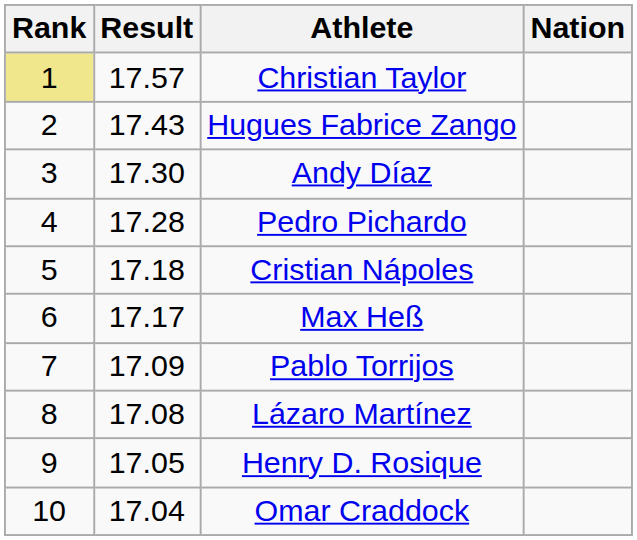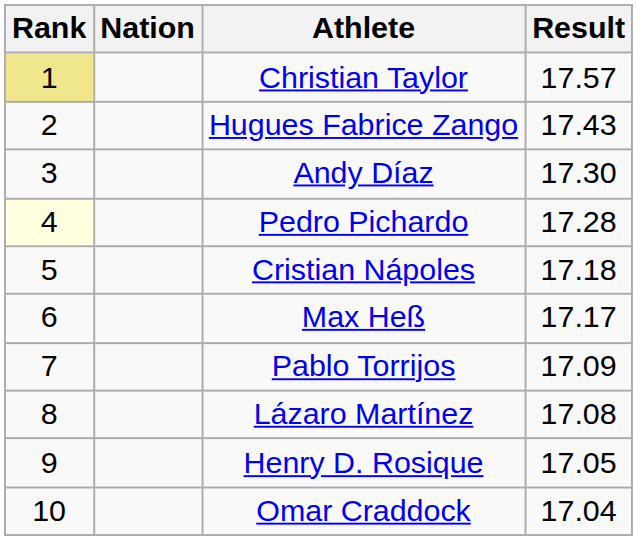 <table class="wikitable" style="text-align:center">
 <tr>
 <th>Rank</th>
+<th>Nation</th>
+<th>Athlete</th>
 <th>Result</th>
-<th>Athlete</th>
-<th>Nation</th>
 </tr>
 <tr>
 <td style="background: khaki;">1</td>
+<td align=left></td>
+<td><a href='#'>Christian Taylor</a></td>
 <td>17.57</td>
-<td><a href='#'>Christian Taylor</a></td>
-<td align=left></td>
 </tr>
 <tr>
 <td>2</td>
+<td align=left></td>
+<td><a href='#'>Hugues Fabrice Zango</a></td>
 <td>17.43</td>
-<td><a href='#'>Hugues Fabrice Zango</a></td>
-<td align=left></td>
 </tr>
 <tr>
 <td>3</td>
+<td align=left></td>
+<td><a href='#'>Andy Díaz</a></td>
 <td>17.30</td>
-<td><a href='#'>Andy Díaz</a></td>
-<td align=left></td>
 </tr>
 <tr>
-<td>4</td>
+<td style="background: lightyellow;">4</td>
+<td align=left></td>
+<td><a href='#'>Pedro Pichardo</a></td>
 <td>17.28</td>
-<td><a href='#'>Pedro Pichardo</a></td>
-<td align=left></td>
 </tr>
 <tr>
 <td>5</td>
+<td align=left></td>
+<td><a href='#'>Cristian Nápoles</a></td>
 <td>17.18</td>
-<td><a href='#'>Cristian Nápoles</a></td>
-<td align=left></td>
 </tr>
 <tr>
 <td>6</td>
+<td align=left></td>
+<td><a href='#'>Max Heß</a></td>
 <td>17.17</td>
-<td><a href='#'>Max Heß</a></td>
-<td align=left></td>
 </tr>
 <tr>
 <td>7</td>
+<td align=left></td>
+<td><a href='#'>Pablo Torrijos</a></td>
 <td>17.09</td>
-<td><a href='#'>Pablo Torrijos</a></td>
-<td align=left></td>
 </tr>
 <tr>
 <td>8</td>
+<td align=left></td>
+<td><a href='#'>Lázaro Martínez</a></td>
 <td>17.08</td>
-<td><a href='#'>Lázaro Martínez</a></td>
-<td align=left></td>
 </tr>
 <tr>
 <td>9</td>
+<td align=left></td>
+<td><a href='#'>Henry D. Rosique</a></td>
 <td>17.05</td>
-<td><a href='#'>Henry D. Rosique</a></td>
-<td align=left></td>
 </tr>
 <tr>
 <td>10</td>
+<td align=left></td>
+<td><a href='#'>Omar Craddock</a></td>
 <td>17.04</td>
-<td><a href='#'>Omar Craddock</a></td>
-<td align=left></td>
 </tr>
 </table>
